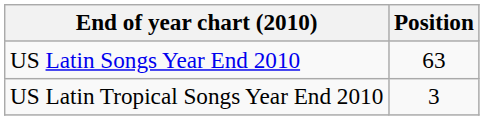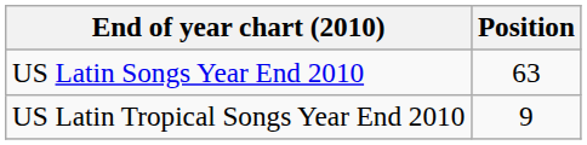 <table class="wikitable sortable">
 <tr>
 <th>End of year chart (2010)</th>
 <th>Position</th>
 </tr>
 <tr>
 <td>US <a href='#'>Latin Songs Year End 2010</a></td>
 <td align="center">63</td>
 </tr>
 <tr>
 <td>US Latin Tropical Songs Year End 2010</td>
-<td align="center">3</td>
+<td align="center">9</td>
 </tr>
 </table>
